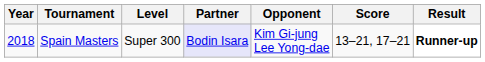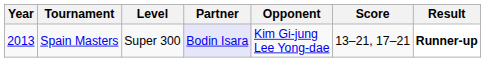 <table class="sortable wikitable" style="font-size: 90%;">
 <tr>
 <th>Year</th>
 <th>Tournament</th>
 <th>Level</th>
 <th>Partner</th>
 <th>Opponent</th>
 <th>Score</th>
 <th>Result</th>
 </tr>
 <tr>
-<td align="center"><a href='#'>2018</a></td>
+<td align="center"><a href='#'>2013</a></td>
 <td align="left"><a href='#'>Spain Masters</a></td>
 <td align="left">Super 300</td>
 <td align="left" style="background: lavender;"> <a href='#'>Bodin Isara</a></td>
 <td align="left"> <a href='#'>Kim Gi-jung</a><br> <a href='#'>Lee Yong-dae</a></td>
 <td align="left">13–21, 17–21</td>
 <td style="text-align:left; background:white"> <strong>Runner-up</strong></td>
 </tr>
 </table>
